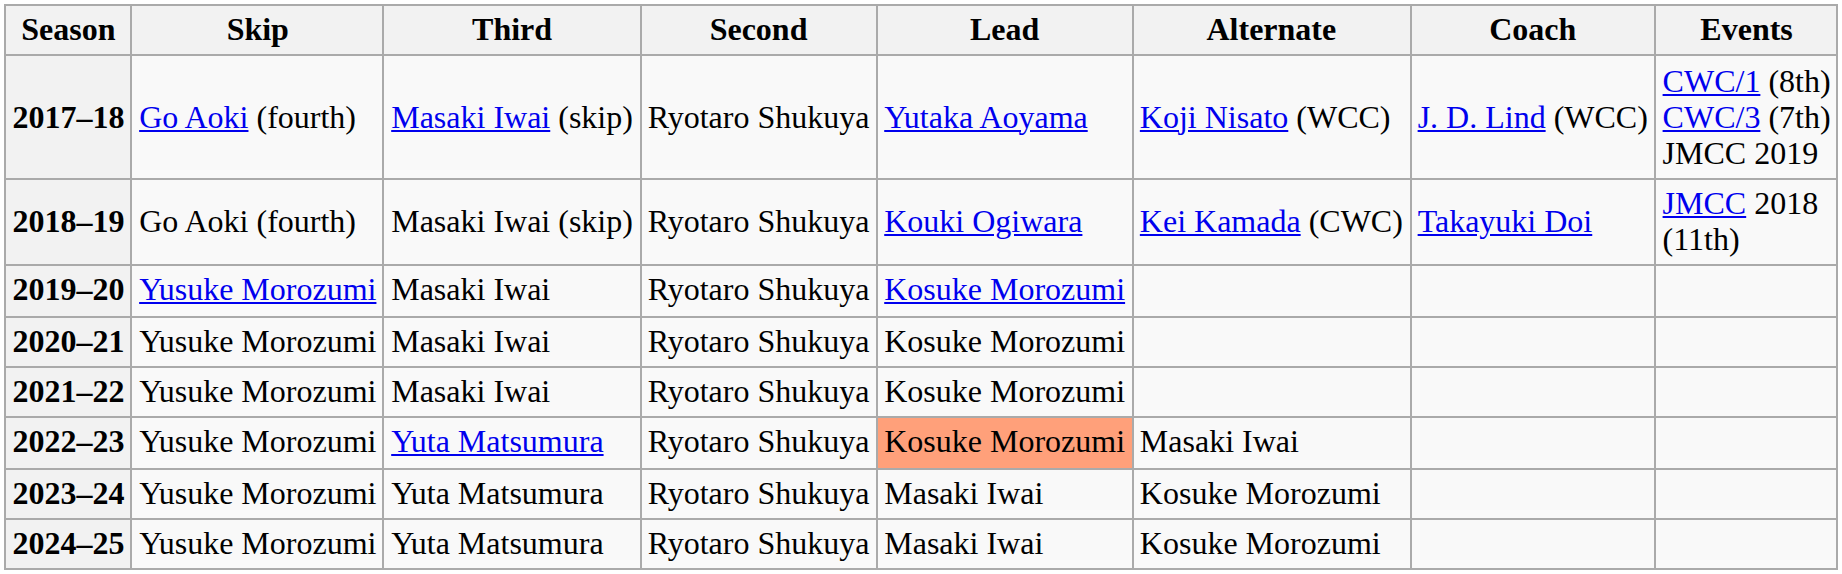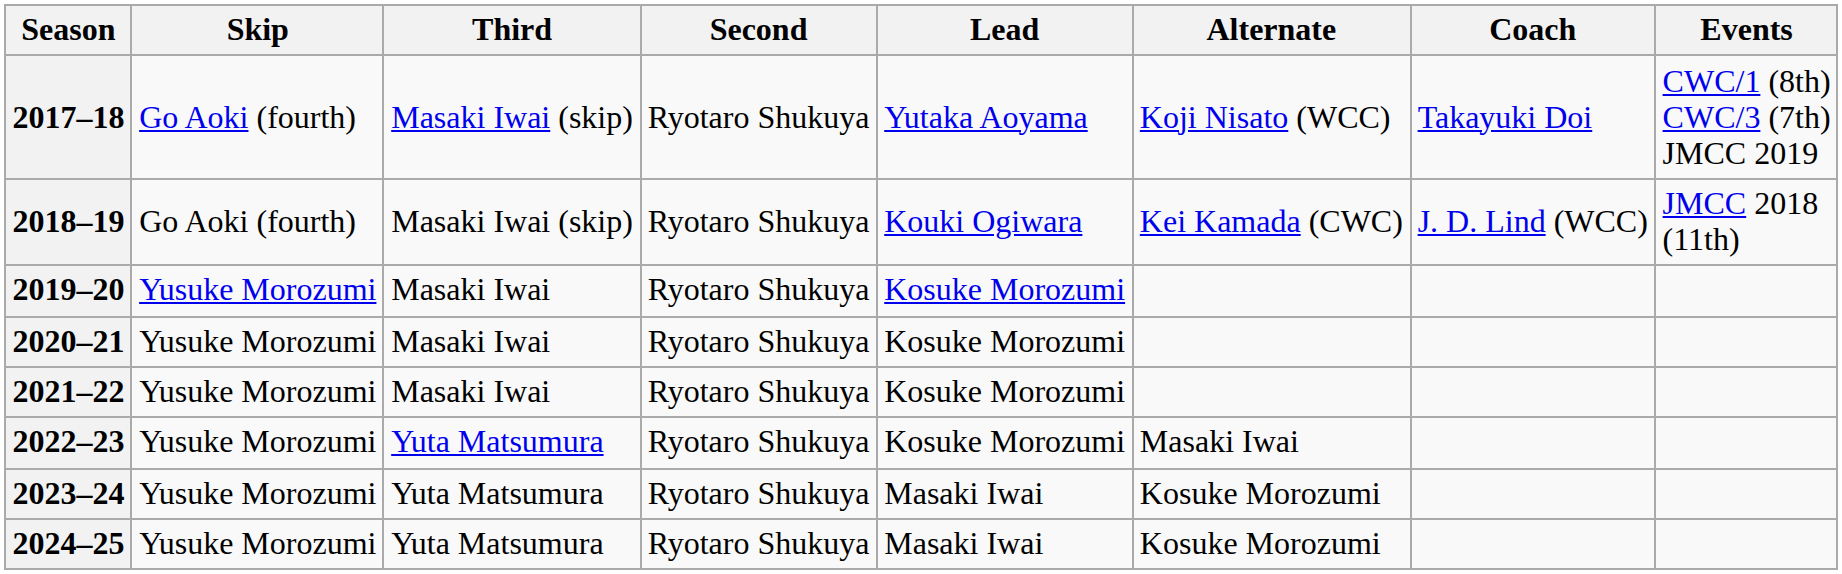 <table class="wikitable">
 <tr>
 <th scope="col">Season</th>
 <th scope="col">Skip</th>
 <th scope="col">Third</th>
 <th scope="col">Second</th>
 <th scope="col">Lead</th>
 <th scope="col">Alternate</th>
 <th scope="col">Coach</th>
 <th scope="col">Events</th>
 </tr>
 <tr>
 <th scope="row">2017–18</th>
 <td><a href='#'>Go Aoki</a> (fourth)</td>
 <td><a href='#'>Masaki Iwai</a> (skip)</td>
 <td>Ryotaro Shukuya</td>
 <td><a href='#'>Yutaka Aoyama</a></td>
 <td><a href='#'>Koji Nisato</a> (WCC)</td>
-<td><a href='#'>J. D. Lind</a> (WCC)</td>
+<td><a href='#'>Takayuki Doi</a></td>
 <td><a href='#'>CWC/1</a> (8th)<br><a href='#'>CWC/3</a> (7th)<br>JMCC 2019 </td>
 </tr>
 <tr>
 <th scope="row">2018–19</th>
 <td>Go Aoki (fourth)</td>
 <td>Masaki Iwai (skip)</td>
 <td>Ryotaro Shukuya</td>
 <td><a href='#'>Kouki Ogiwara</a></td>
 <td><a href='#'>Kei Kamada</a> (CWC)</td>
-<td><a href='#'>Takayuki Doi</a></td>
+<td><a href='#'>J. D. Lind</a> (WCC)</td>
 <td><a href='#'>JMCC</a> 2018 <br> (11th)</td>
 </tr>
 <tr>
 <th scope="row">2019–20</th>
 <td><a href='#'>Yusuke Morozumi</a></td>
 <td>Masaki Iwai</td>
 <td>Ryotaro Shukuya</td>
 <td><a href='#'>Kosuke Morozumi</a></td>
 <td></td>
 <td></td>
 <td></td>
 </tr>
 <tr>
 <th scope="row">2020–21</th>
 <td>Yusuke Morozumi</td>
 <td>Masaki Iwai</td>
 <td>Ryotaro Shukuya</td>
 <td>Kosuke Morozumi</td>
 <td></td>
 <td></td>
 <td></td>
 </tr>
 <tr>
 <th scope="row">2021–22</th>
 <td>Yusuke Morozumi</td>
 <td>Masaki Iwai</td>
 <td>Ryotaro Shukuya</td>
 <td>Kosuke Morozumi</td>
 <td></td>
 <td></td>
 <td> </td>
 </tr>
 <tr>
 <th scope="row">2022–23</th>
 <td>Yusuke Morozumi</td>
 <td><a href='#'>Yuta Matsumura</a></td>
 <td>Ryotaro Shukuya</td>
-<td style="background: lightsalmon;">Kosuke Morozumi</td>
+<td>Kosuke Morozumi</td>
 <td>Masaki Iwai</td>
 <td></td>
 <td></td>
 </tr>
 <tr>
 <th scope="row">2023–24</th>
 <td>Yusuke Morozumi</td>
 <td>Yuta Matsumura</td>
 <td>Ryotaro Shukuya</td>
 <td>Masaki Iwai</td>
 <td>Kosuke Morozumi</td>
 <td></td>
 <td></td>
 </tr>
 <tr>
 <th scope="row">2024–25</th>
 <td>Yusuke Morozumi</td>
 <td>Yuta Matsumura</td>
 <td>Ryotaro Shukuya</td>
 <td>Masaki Iwai</td>
 <td>Kosuke Morozumi</td>
 <td></td>
 <td></td>
 </tr>
 </table>
